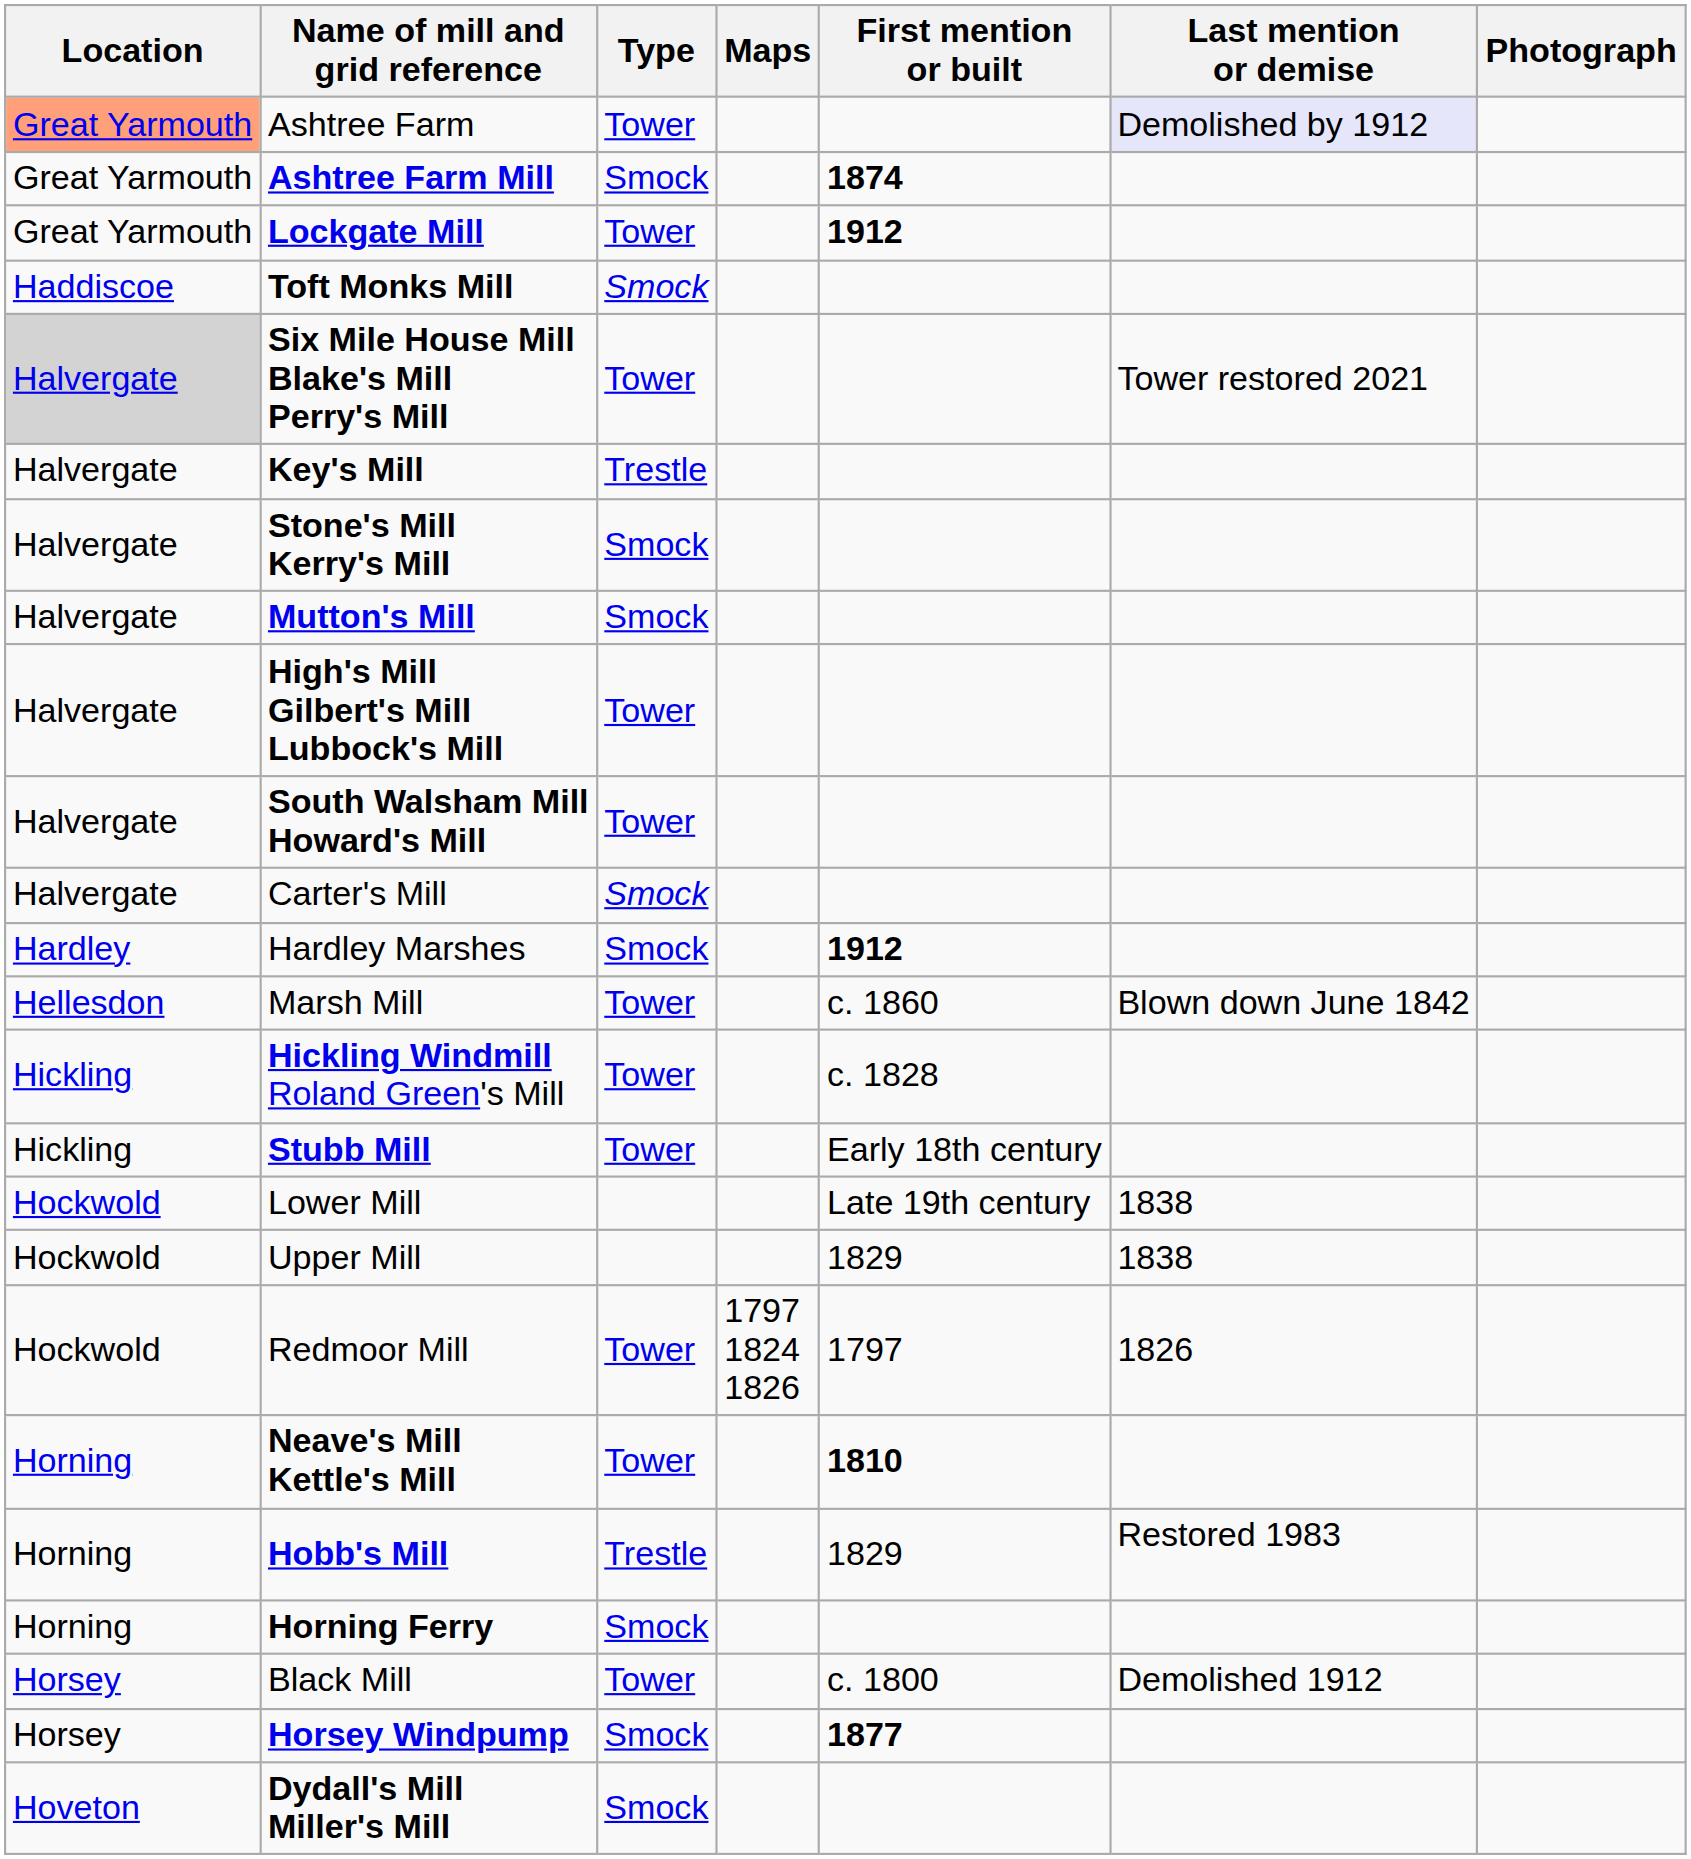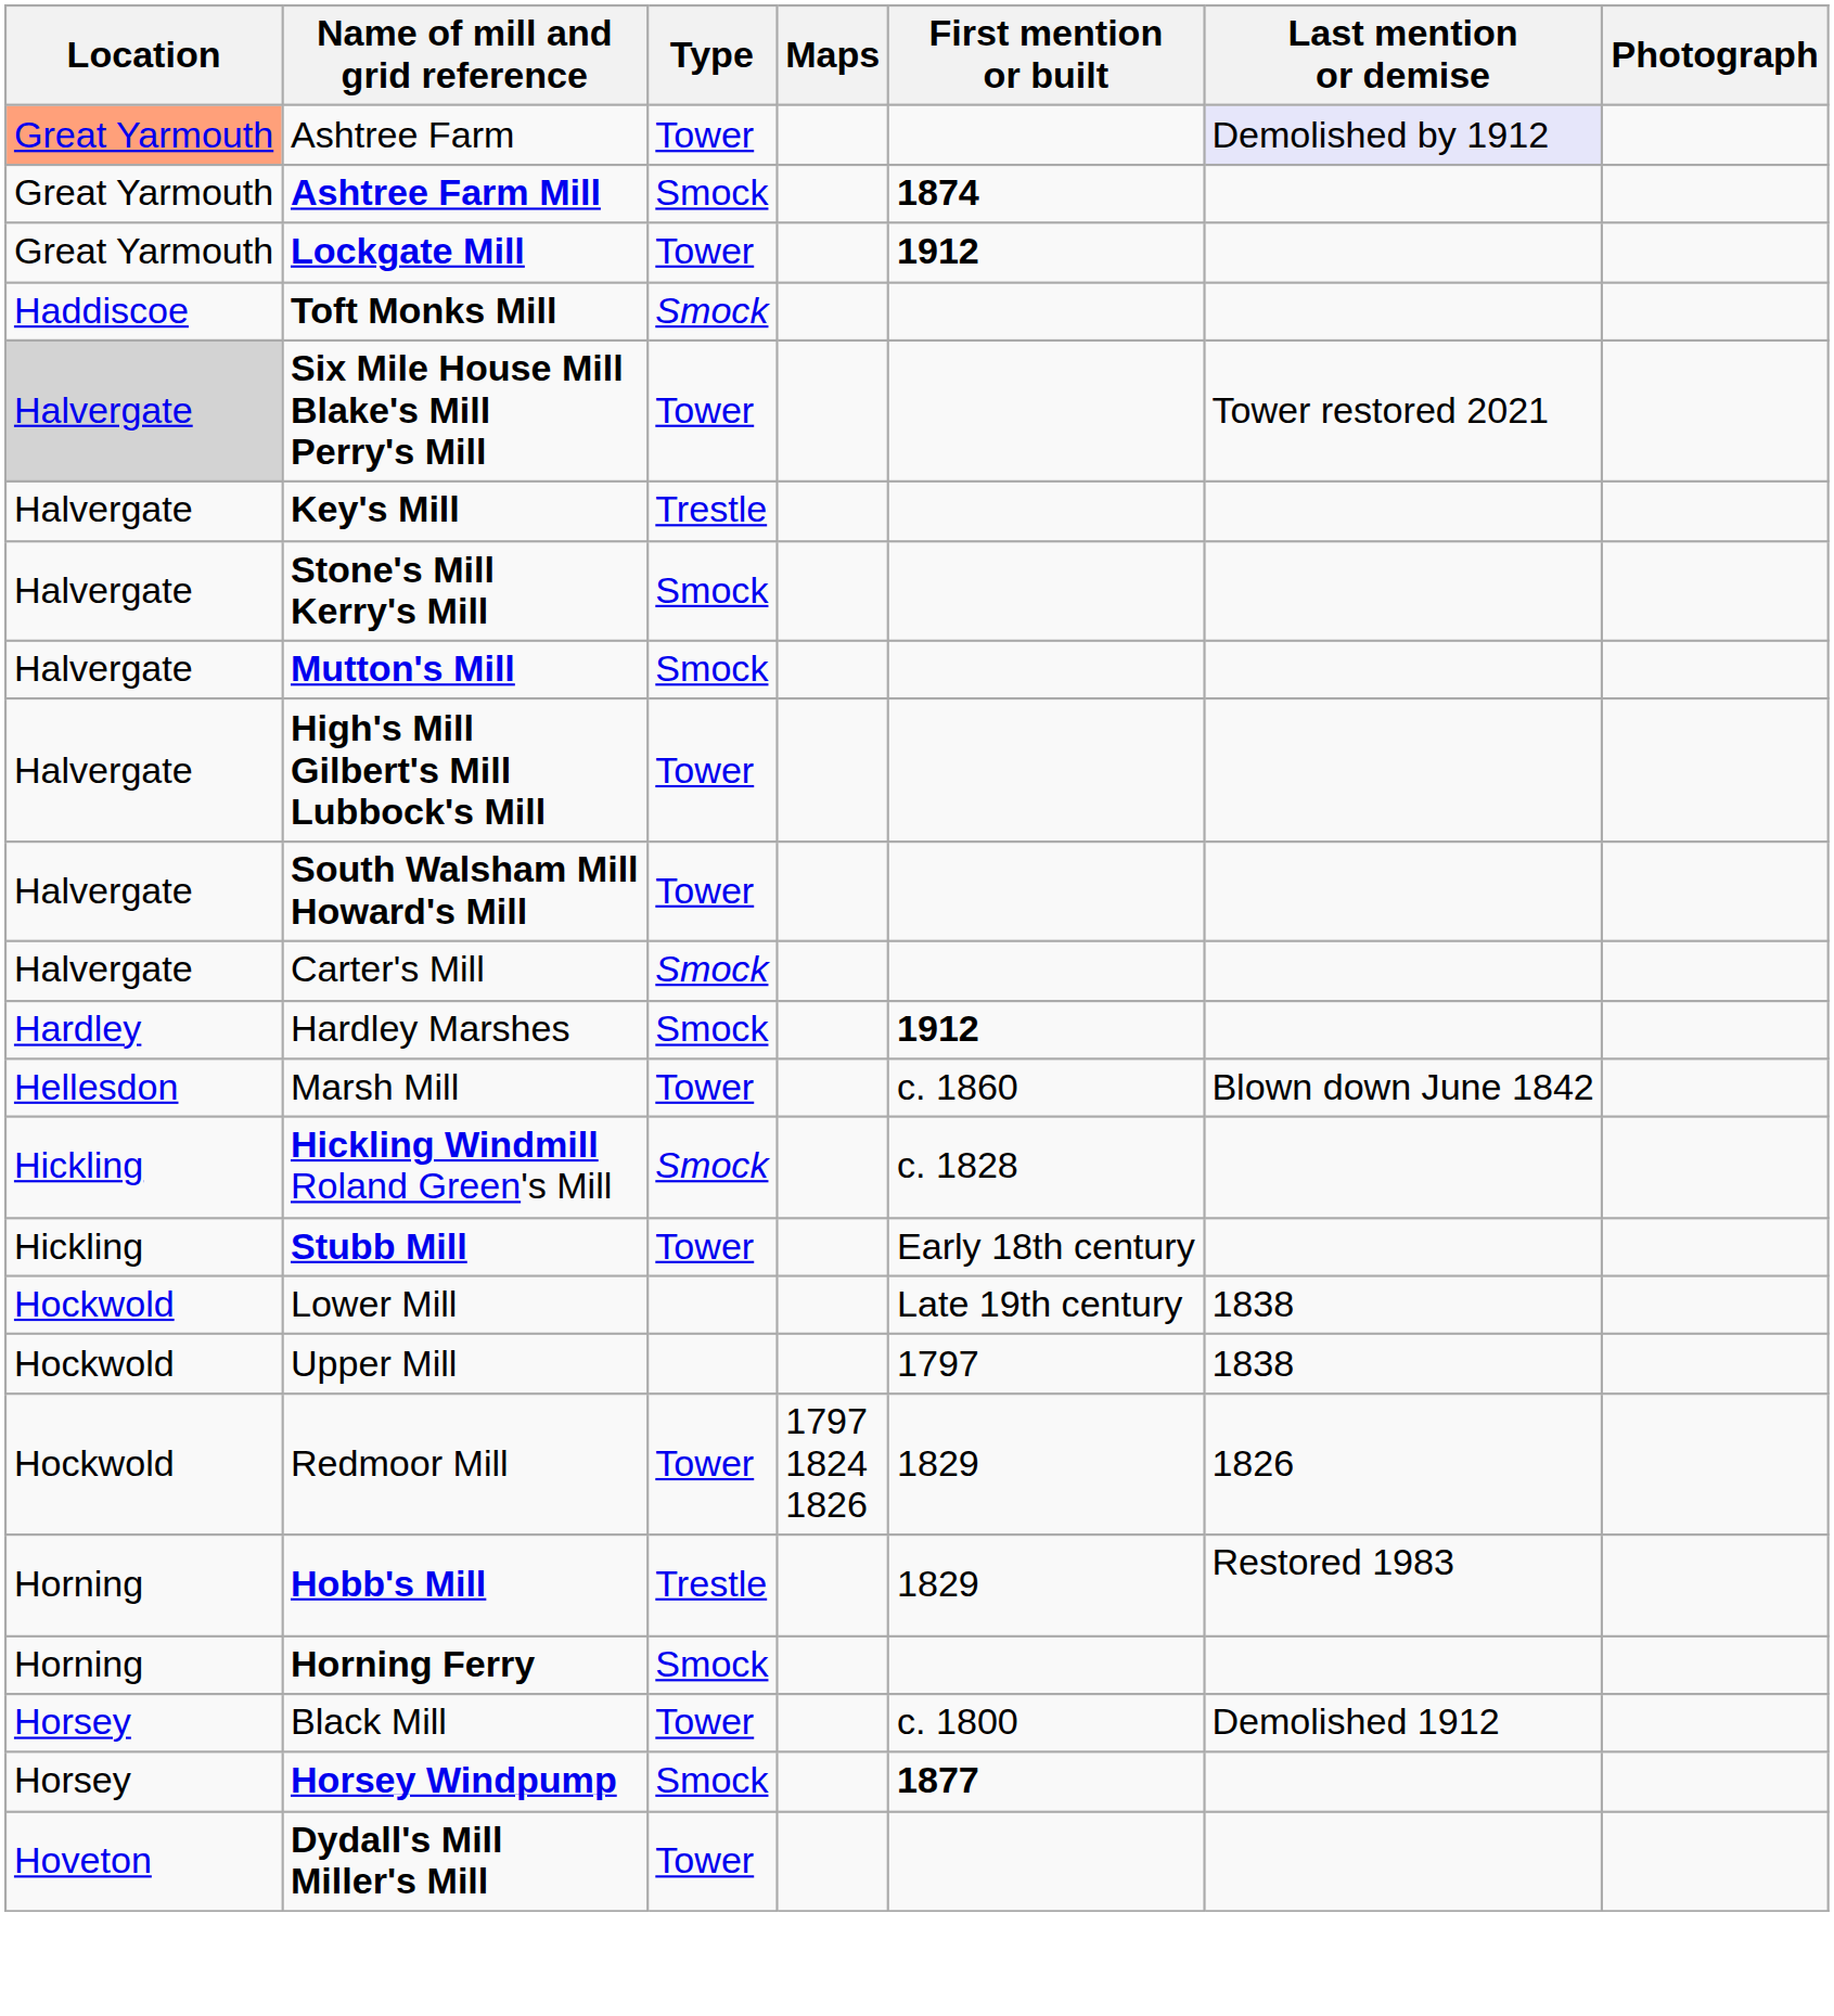 <table class="wikitable">
 <tr>
 <th>Location</th>
 <th>Name of mill and<br>grid reference</th>
 <th>Type</th>
 <th>Maps</th>
 <th>First mention<br>or built</th>
 <th>Last mention<br> or demise</th>
 <th>Photograph</th>
 </tr>
 <tr>
 <td style="background: lightsalmon;"><a href='#'>Great Yarmouth</a></td>
 <td>Ashtree Farm</td>
 <td><a href='#'>Tower</a></td>
 <td></td>
 <td></td>
 <td style="background: lavender;">Demolished by 1912</td>
 <td></td>
 </tr>
 <tr>
 <td>Great Yarmouth</td>
 <td><strong><a href='#'>Ashtree Farm Mill</a></strong><br></td>
 <td><a href='#'>Smock</a></td>
 <td></td>
 <td><strong>1874</strong></td>
 <td></td>
 <td></td>
 </tr>
 <tr>
 <td>Great Yarmouth</td>
 <td><strong><a href='#'>Lockgate Mill</a></strong><br></td>
 <td><a href='#'>Tower</a></td>
 <td></td>
 <td><strong>1912</strong></td>
 <td></td>
 <td></td>
 </tr>
 <tr>
 <td><a href='#'>Haddiscoe</a></td>
 <td><strong>Toft Monks Mill</strong><br></td>
 <td><em><a href='#'>Smock</a></em></td>
 <td></td>
 <td></td>
 <td></td>
 <td></td>
 </tr>
 <tr>
 <td style="background: lightgrey;"><a href='#'>Halvergate</a></td>
 <td><strong>Six Mile House Mill<br>Blake's Mill<br>Perry's Mill</strong><br></td>
 <td><a href='#'>Tower</a></td>
 <td></td>
 <td></td>
 <td>Tower restored 2021</td>
 <td></td>
 </tr>
 <tr>
 <td>Halvergate</td>
 <td><strong>Key's Mill</strong><br></td>
 <td><a href='#'>Trestle</a></td>
 <td></td>
 <td></td>
 <td></td>
 <td></td>
 </tr>
 <tr>
 <td>Halvergate</td>
 <td><strong>Stone's Mill<br>Kerry's Mill</strong><br></td>
 <td><a href='#'>Smock</a></td>
 <td></td>
 <td></td>
 <td></td>
 <td></td>
 </tr>
 <tr>
 <td>Halvergate</td>
 <td><strong><a href='#'>Mutton's Mill</a></strong><br></td>
 <td><a href='#'>Smock</a></td>
 <td></td>
 <td></td>
 <td></td>
 <td></td>
 </tr>
 <tr>
 <td>Halvergate</td>
 <td><strong>High's Mill<br>Gilbert's Mill<br>Lubbock's Mill</strong><br></td>
 <td><a href='#'>Tower</a></td>
 <td></td>
 <td></td>
 <td></td>
 <td></td>
 </tr>
 <tr>
 <td>Halvergate</td>
 <td><strong>South Walsham Mill<br>Howard's Mill</strong><br></td>
 <td><a href='#'>Tower</a></td>
 <td></td>
 <td></td>
 <td></td>
 <td></td>
 </tr>
 <tr>
 <td>Halvergate</td>
 <td>Carter's Mill<br></td>
 <td><em><a href='#'>Smock</a></em></td>
 <td></td>
 <td></td>
 <td></td>
 <td></td>
 </tr>
 <tr>
 <td><a href='#'>Hardley</a></td>
 <td>Hardley Marshes<br></td>
 <td><a href='#'>Smock</a></td>
 <td></td>
 <td><strong>1912</strong></td>
 <td></td>
 <td></td>
 </tr>
 <tr>
 <td><a href='#'>Hellesdon</a></td>
 <td>Marsh Mill<br></td>
 <td><a href='#'>Tower</a></td>
 <td></td>
 <td>c. 1860</td>
 <td>Blown down June 1842<br></td>
 <td></td>
 </tr>
 <tr>
 <td><a href='#'>Hickling</a></td>
 <td><strong><a href='#'>Hickling Windmill</a></strong><br><a href='#'>Roland Green</a>'s Mill<br></td>
-<td><a href='#'>Tower</a></td>
+<td><em><a href='#'>Smock</a></em></td>
 <td></td>
 <td>c. 1828</td>
 <td></td>
 <td></td>
 </tr>
 <tr>
 <td>Hickling</td>
 <td><strong><a href='#'>Stubb Mill</a></strong><br></td>
 <td><a href='#'>Tower</a></td>
 <td></td>
 <td>Early 18th century</td>
 <td></td>
 <td></td>
 </tr>
 <tr>
 <td><a href='#'>Hockwold</a></td>
 <td>Lower Mill<br></td>
 <td></td>
 <td></td>
 <td>Late 19th century</td>
 <td>1838<br></td>
 <td></td>
 </tr>
 <tr>
 <td>Hockwold</td>
 <td>Upper Mill<br></td>
 <td></td>
 <td></td>
-<td>1829</td>
+<td>1797</td>
 <td>1838<br></td>
 <td></td>
 </tr>
 <tr>
 <td>Hockwold</td>
 <td>Redmoor Mill<br></td>
 <td><a href='#'>Tower</a></td>
 <td>1797<br>1824<br>1826</td>
-<td>1797</td>
+<td>1829</td>
 <td>1826<br></td>
-<td></td>
-</tr>
-<tr>
-<td><a href='#'>Horning</a></td>
-<td><strong>Neave's Mill<br>Kettle's Mill</strong><br></td>
-<td><a href='#'>Tower</a></td>
-<td></td>
-<td><strong>1810</strong></td>
-<td></td>
 <td></td>
 </tr>
 <tr>
 <td>Horning</td>
 <td><strong><a href='#'>Hobb's Mill</a></strong><br></td>
 <td><a href='#'>Trestle</a></td>
 <td></td>
 <td>1829</td>
 <td>Restored 1983 <br><br> </td>
 <td></td>
 </tr>
 <tr>
 <td>Horning</td>
 <td><strong>Horning Ferry</strong><br></td>
 <td><a href='#'>Smock</a></td>
 <td></td>
 <td></td>
 <td></td>
 <td></td>
 </tr>
 <tr>
 <td><a href='#'>Horsey</a></td>
 <td>Black Mill<br></td>
 <td><a href='#'>Tower</a></td>
 <td></td>
 <td>c. 1800</td>
 <td>Demolished 1912</td>
 <td></td>
 </tr>
 <tr>
 <td>Horsey</td>
 <td><strong><a href='#'>Horsey Windpump</a></strong><br></td>
 <td><a href='#'>Smock</a></td>
 <td></td>
 <td><strong>1877</strong></td>
 <td></td>
 <td></td>
 </tr>
 <tr>
 <td><a href='#'>Hoveton</a></td>
 <td><strong>Dydall's Mill<br>Miller's Mill</strong><br></td>
-<td><a href='#'>Smock</a></td>
+<td><a href='#'>Tower</a></td>
 <td></td>
 <td></td>
 <td></td>
 <td></td>
 </tr>
 </table>
